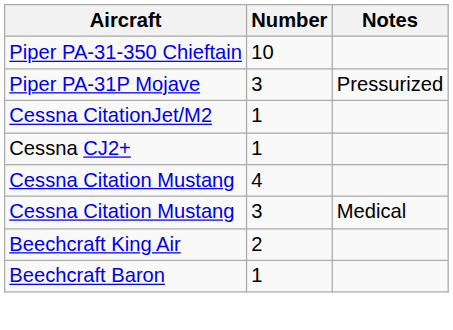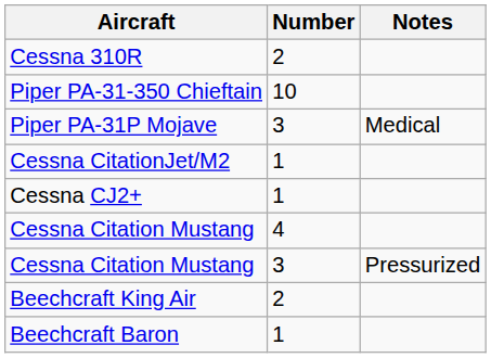 <table class="wikitable">
 <tr>
 <th>Aircraft</th>
 <th>Number</th>
 <th>Notes</th>
+</tr>
+<tr>
+<td><a href='#'>Cessna 310R</a></td>
+<td>2</td>
+<td></td>
 </tr>
 <tr>
 <td><a href='#'>Piper PA-31-350 Chieftain</a></td>
 <td>10</td>
 <td></td>
 </tr>
 <tr>
 <td><a href='#'>Piper PA-31P Mojave</a></td>
 <td>3</td>
-<td>Pressurized</td>
+<td>Medical</td>
 </tr>
 <tr>
 <td><a href='#'>Cessna CitationJet/M2</a></td>
 <td>1</td>
 <td></td>
 </tr>
 <tr>
 <td>Cessna <a href='#'>CJ2+</a></td>
 <td>1</td>
 <td></td>
 </tr>
 <tr>
 <td><a href='#'>Cessna Citation Mustang</a></td>
 <td>4</td>
 <td></td>
 </tr>
 <tr>
 <td><a href='#'>Cessna Citation Mustang</a></td>
 <td>3</td>
-<td>Medical</td>
+<td>Pressurized</td>
 </tr>
 <tr>
 <td><a href='#'>Beechcraft King Air</a></td>
 <td>2</td>
 <td></td>
 </tr>
 <tr>
 <td><a href='#'>Beechcraft Baron</a></td>
 <td>1</td>
 <td></td>
 </tr>
 </table>
